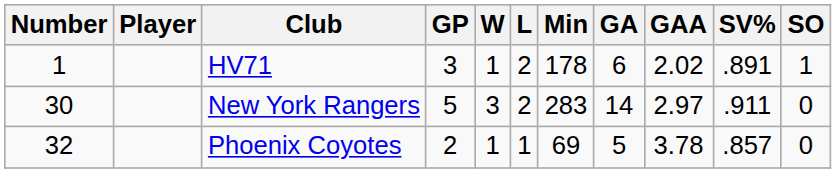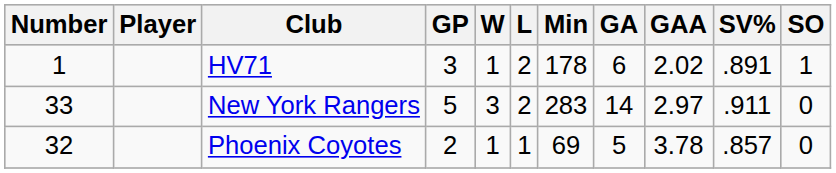 <table class="wikitable sortable" style="text-align: center;">
 <tr>
 <th>Number</th>
 <th>Player</th>
 <th>Club</th>
 <th>GP</th>
 <th>W</th>
 <th>L</th>
 <th>Min</th>
 <th>GA</th>
 <th>GAA</th>
 <th>SV%</th>
 <th>SO</th>
 </tr>
 <tr>
 <td>1</td>
 <td align="left"></td>
 <td align="left"><a href='#'>HV71</a></td>
 <td>3</td>
 <td>1</td>
 <td>2</td>
 <td>178</td>
 <td>6</td>
 <td>2.02</td>
 <td>.891</td>
 <td>1</td>
 </tr>
 <tr>
-<td>30</td>
+<td>33</td>
 <td align="left"></td>
 <td align="left"><a href='#'>New York Rangers</a></td>
 <td>5</td>
 <td>3</td>
 <td>2</td>
 <td>283</td>
 <td>14</td>
 <td>2.97</td>
 <td>.911</td>
 <td>0</td>
 </tr>
 <tr>
 <td>32</td>
 <td align="left"></td>
 <td align="left"><a href='#'>Phoenix Coyotes</a></td>
 <td>2</td>
 <td>1</td>
 <td>1</td>
 <td>69</td>
 <td>5</td>
 <td>3.78</td>
 <td>.857</td>
 <td>0</td>
 </tr>
 </table>
